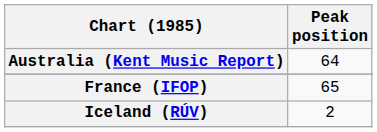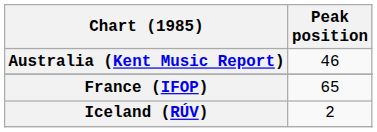 <table class="wikitable sortable plainrowheaders" style="text-align:center">
 <tr>
 <th>Chart (1985)</th>
 <th>Peak<br>position</th>
 </tr>
 <tr>
 <th scope="row">Australia (<a href='#'>Kent Music Report</a>)</th>
-<td>64</td>
+<td>46</td>
 </tr>
 <tr>
 </tr>
 <tr>
 </tr>
 <tr>
 </tr>
 <tr>
 <th scope="row">France (<a href='#'>IFOP</a>)</th>
 <td>65</td>
 </tr>
 <tr>
 <th scope="row">Iceland (<a href='#'>RÚV</a>)</th>
 <td>2</td>
 </tr>
 <tr>
 </tr>
 <tr>
 </tr>
 <tr>
 </tr>
 <tr>
 </tr>
 <tr>
 </tr>
 <tr>
 </tr>
 <tr>
 </tr>
 <tr>
 </tr>
 <tr>
 </tr>
 </table>
